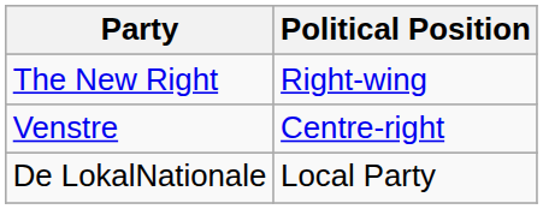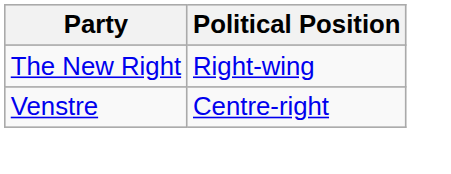 <table class="wikitable mw-collapsible mw-collapsed">
 <tr>
 <th>Party</th>
 <th>Political Position</th>
 </tr>
 <tr>
 <td><a href='#'>The New Right</a></td>
 <td><a href='#'>Right-wing</a></td>
 </tr>
 <tr>
 <td><a href='#'>Venstre</a></td>
 <td><a href='#'>Centre-right</a></td>
 </tr>
-<tr>
-<td>De LokalNationale</td>
-<td>Local Party</td>
-</tr>
 </table>
